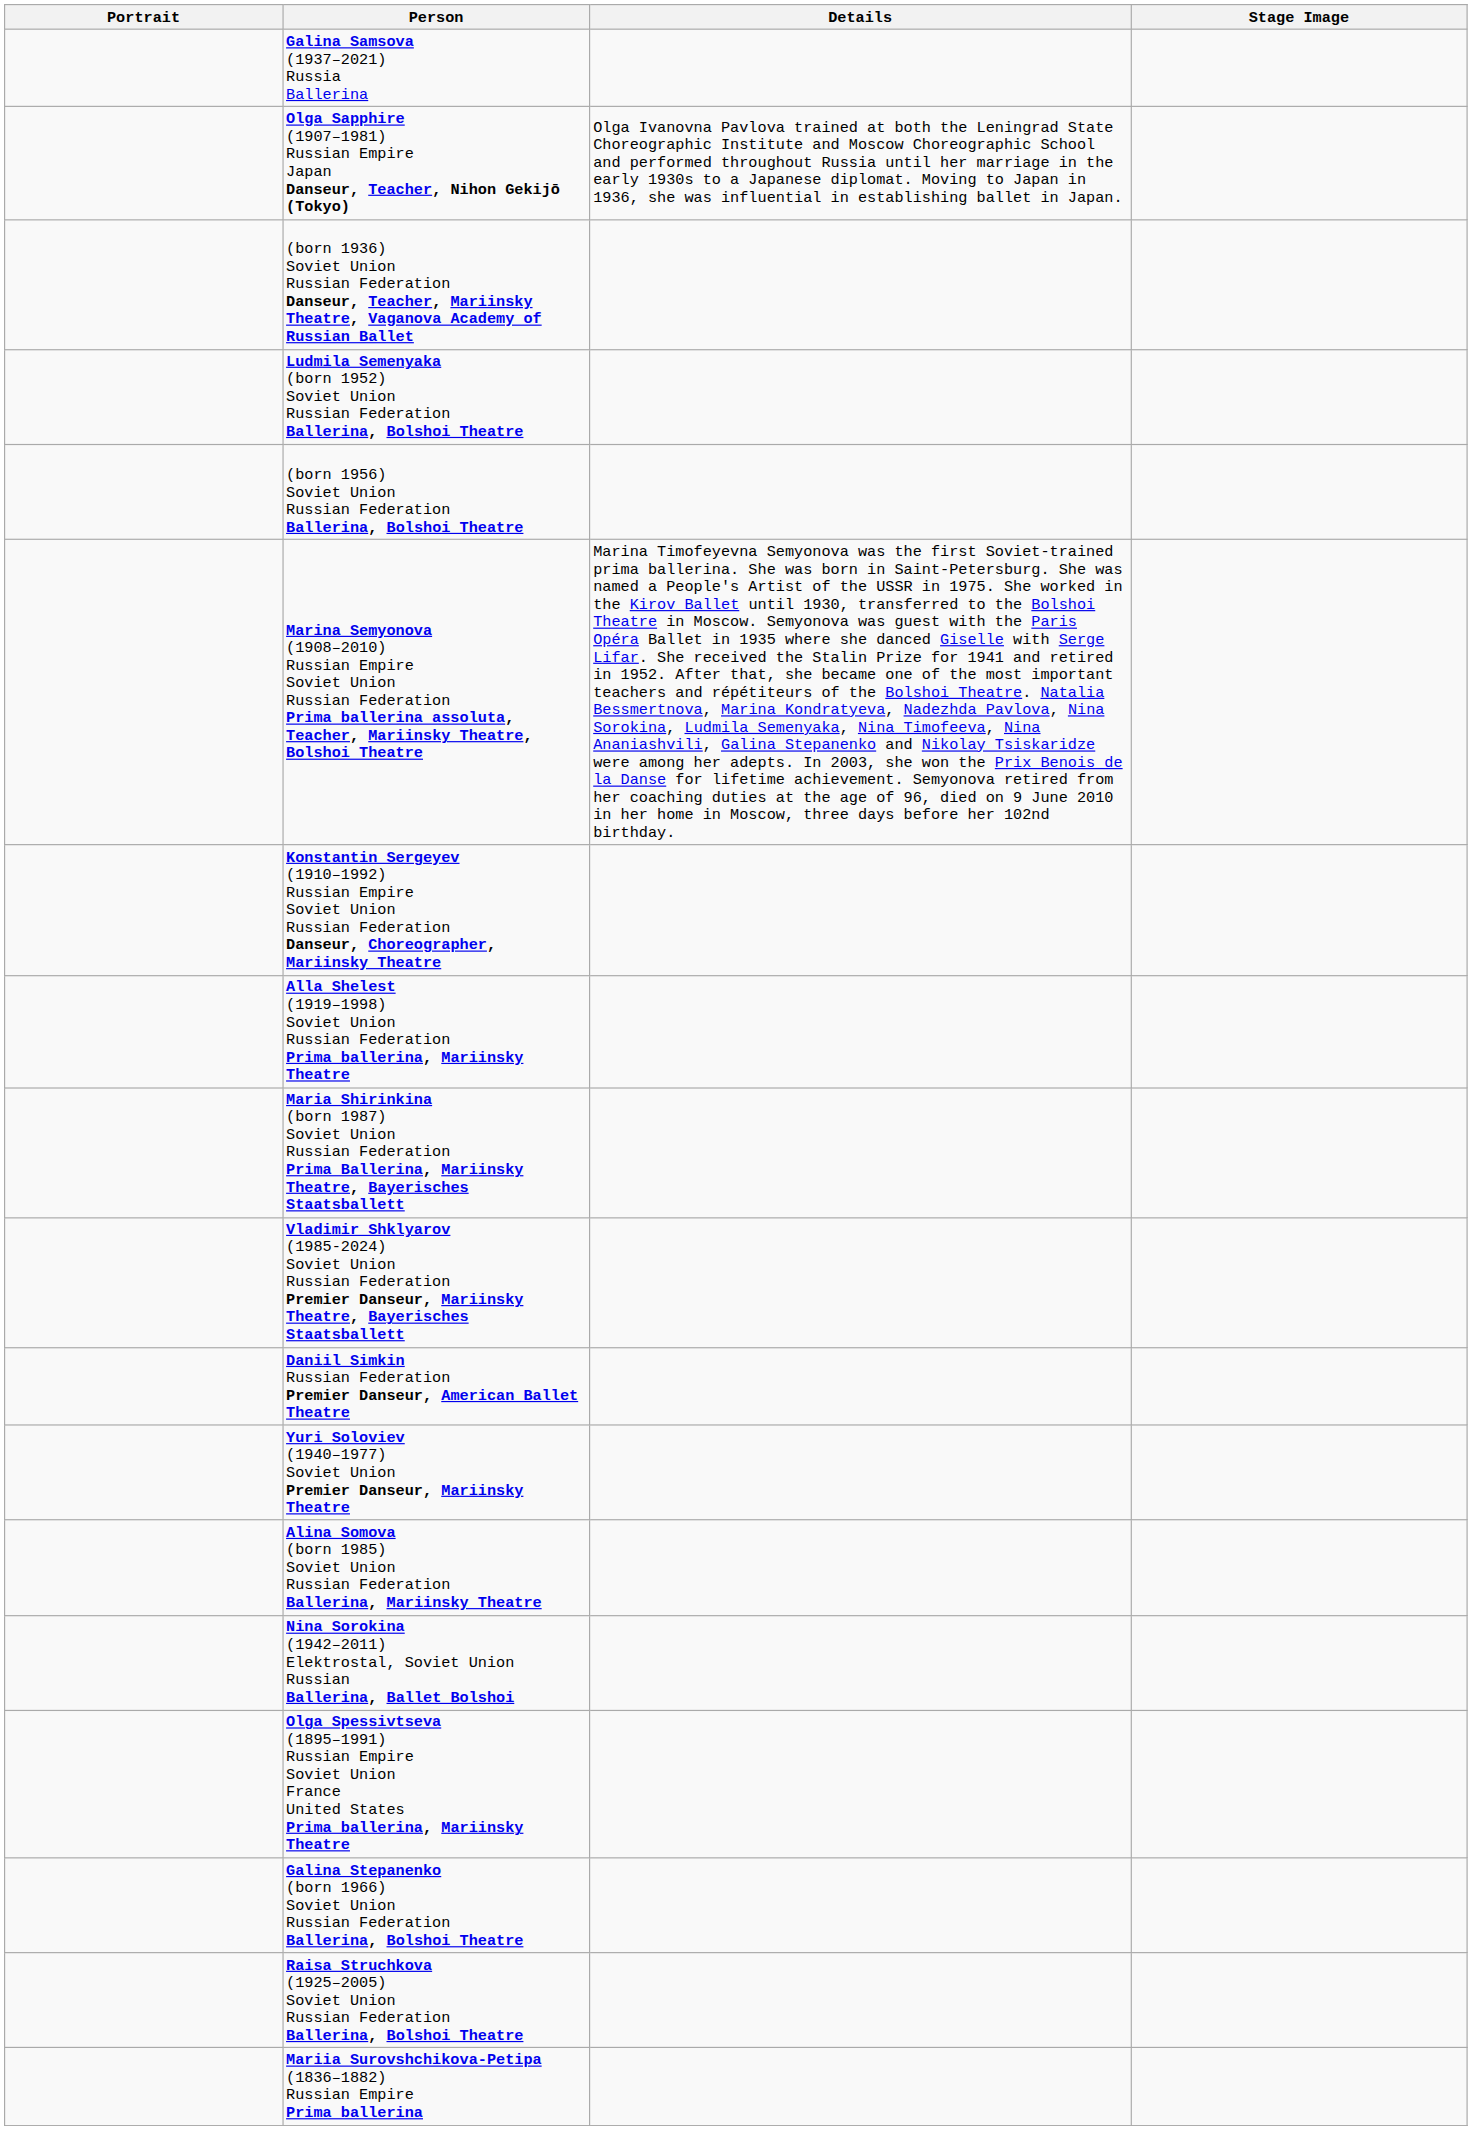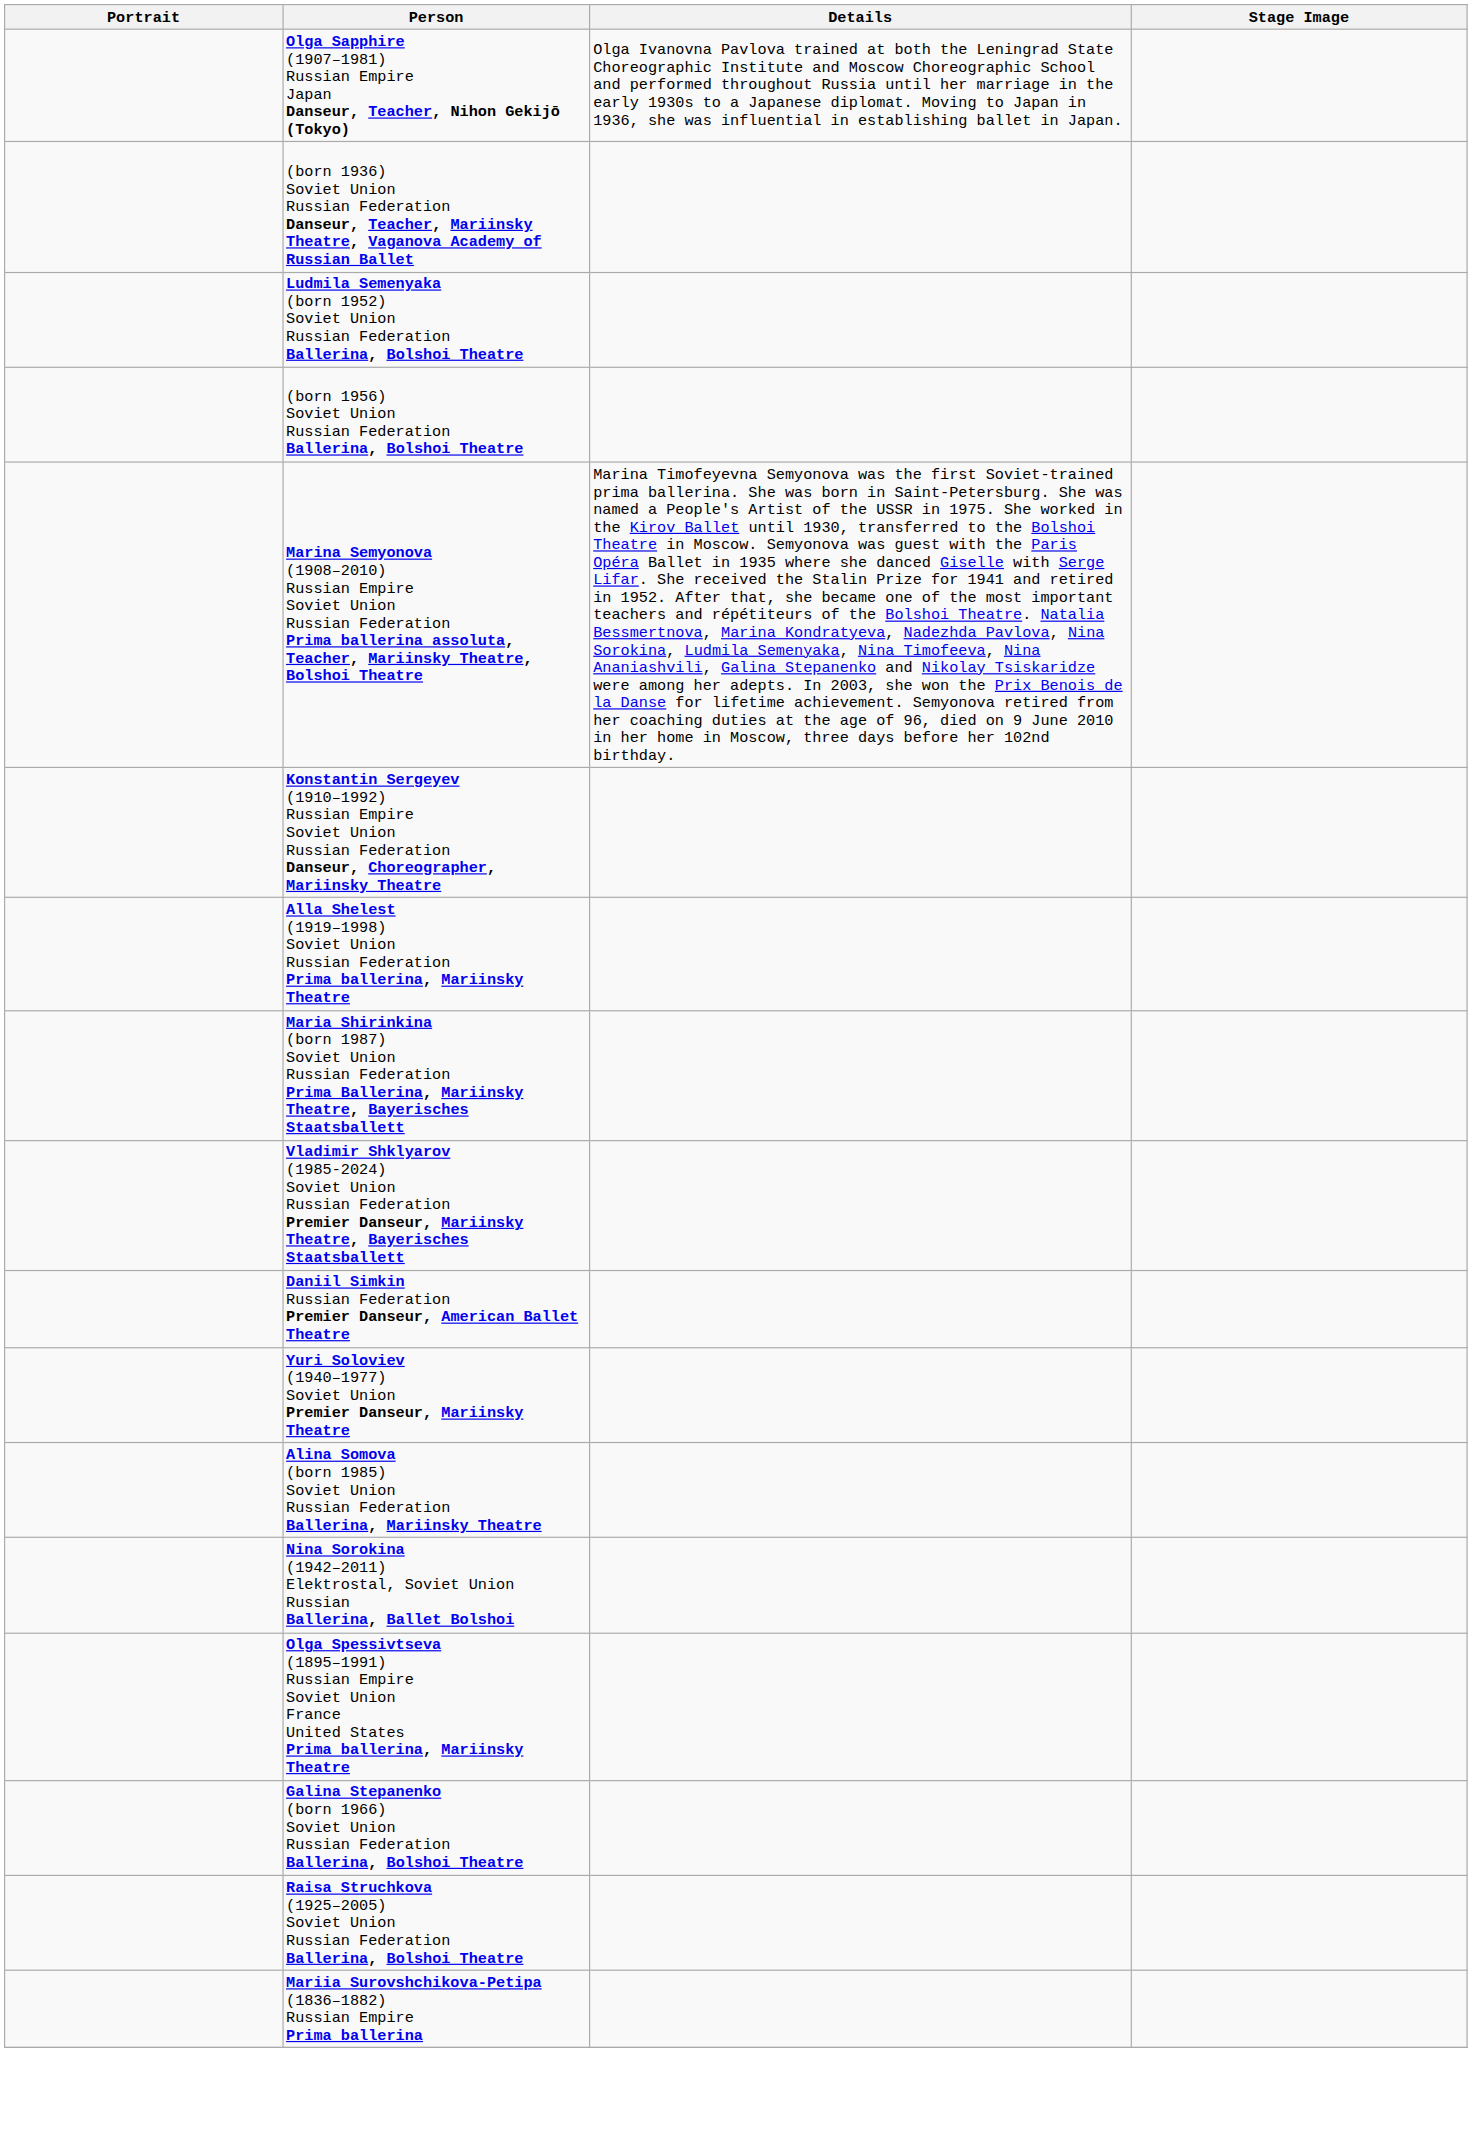 <table class="wikitable">
 <tr>
 <th width=19%>Portrait</th>
 <th width=21%>Person</th>
 <th width=37%>Details</th>
 <th width=23%>Stage Image</th>
-</tr>
-<tr>
-<td></td>
-<td><strong><a href='#'>Galina Samsova</a></strong><br>(1937–2021)<br>Russia<br><a href='#'>Ballerina</a></td>
-<td></td>
-<td></td>
 </tr>
 <tr>
 <td></td>
 <td><strong><a href='#'>Olga Sapphire</a></strong><br>(1907–1981)<br>Russian Empire<br>Japan<br><strong>Danseur, <a href='#'>Teacher</a>, Nihon Gekijō (Tokyo)</strong></td>
 <td>Olga Ivanovna Pavlova trained at both the Leningrad State Choreographic Institute and Moscow Choreographic School and performed throughout Russia until her marriage in the early 1930s to a Japanese diplomat. Moving to Japan in 1936, she was influential in establishing ballet in Japan.</td>
 <td></td>
 </tr>
 <tr>
 <td></td>
 <td><strong></strong><br>(born 1936)<br>Soviet Union<br>Russian Federation<br><strong>Danseur, <a href='#'>Teacher</a>, <a href='#'>Mariinsky Theatre</a>, <a href='#'>Vaganova Academy of Russian Ballet</a></strong></td>
 <td></td>
 <td></td>
 </tr>
 <tr>
 <td></td>
 <td><strong><a href='#'>Ludmila Semenyaka</a></strong><br>(born 1952)<br>Soviet Union<br>Russian Federation<br><strong><a href='#'>Ballerina</a>, <a href='#'>Bolshoi Theatre</a></strong></td>
 <td></td>
 <td></td>
 </tr>
 <tr>
 <td></td>
 <td><strong></strong><br>(born 1956)<br>Soviet Union<br>Russian Federation<br><strong><a href='#'>Ballerina</a>, <a href='#'>Bolshoi Theatre</a></strong></td>
 <td></td>
 <td></td>
 </tr>
 <tr>
 <td></td>
 <td><strong><a href='#'>Marina Semyonova</a></strong><br>(1908–2010)<br>Russian Empire<br>Soviet Union<br>Russian Federation<br><strong><a href='#'>Prima ballerina assoluta</a>, <a href='#'>Teacher</a>, <a href='#'>Mariinsky Theatre</a>, <a href='#'>Bolshoi Theatre</a></strong></td>
 <td>Marina Timofeyevna Semyonova was the first Soviet-trained prima ballerina. She was born in Saint-Petersburg. She was named a People's Artist of the USSR in 1975. She worked in the <a href='#'>Kirov Ballet</a> until 1930, transferred to the <a href='#'>Bolshoi Theatre</a> in Moscow. Semyonova was guest with the <a href='#'>Paris Opéra</a> Ballet in 1935 where she danced <a href='#'>Giselle</a> with <a href='#'>Serge Lifar</a>. She received the Stalin Prize for 1941 and retired in 1952. After that, she became one of the most important teachers and répétiteurs of the <a href='#'>Bolshoi Theatre</a>. <a href='#'>Natalia Bessmertnova</a>, <a href='#'>Marina Kondratyeva</a>, <a href='#'>Nadezhda Pavlova</a>, <a href='#'>Nina Sorokina</a>, <a href='#'>Ludmila Semenyaka</a>, <a href='#'>Nina Timofeeva</a>, <a href='#'>Nina Ananiashvili</a>, <a href='#'>Galina Stepanenko</a> and <a href='#'>Nikolay Tsiskaridze</a> were among her adepts. In 2003, she won the <a href='#'>Prix Benois de la Danse</a> for lifetime achievement. Semyonova retired from her coaching duties at the age of 96, died on 9 June 2010 in her home in Moscow, three days before her 102nd birthday.</td>
 <td></td>
 </tr>
 <tr>
 <td></td>
 <td><strong><a href='#'>Konstantin Sergeyev</a></strong><br>(1910–1992)<br>Russian Empire<br>Soviet Union<br>Russian Federation<br><strong>Danseur, <a href='#'>Choreographer</a>, <a href='#'>Mariinsky Theatre</a></strong></td>
 <td></td>
 <td></td>
 </tr>
 <tr>
 <td></td>
 <td><strong><a href='#'>Alla Shelest</a></strong><br>(1919–1998)<br>Soviet Union<br>Russian Federation<br><strong><a href='#'>Prima ballerina</a>, <a href='#'>Mariinsky Theatre</a></strong></td>
 <td></td>
 <td></td>
 </tr>
 <tr>
 <td></td>
 <td><strong><a href='#'>Maria Shirinkina</a></strong><br>(born 1987)<br>Soviet Union<br>Russian Federation<br><strong><a href='#'>Prima Ballerina</a>, <a href='#'>Mariinsky Theatre</a>, <a href='#'>Bayerisches Staatsballett</a></strong></td>
 <td></td>
 <td></td>
 </tr>
 <tr>
 <td></td>
 <td><strong><a href='#'>Vladimir Shklyarov</a></strong><br>(1985-2024)<br>Soviet Union<br>Russian Federation<br><strong>Premier Danseur, <a href='#'>Mariinsky Theatre</a>, <a href='#'>Bayerisches Staatsballett</a></strong></td>
 <td></td>
 <td></td>
 </tr>
 <tr>
 <td></td>
 <td><strong><a href='#'>Daniil Simkin</a></strong><br>Russian Federation<br><strong>Premier Danseur, <a href='#'>American Ballet Theatre</a></strong></td>
 <td></td>
 <td></td>
 </tr>
 <tr>
 <td></td>
 <td><strong><a href='#'>Yuri Soloviev</a> </strong> <br>(1940–1977)<br>Soviet Union<br><strong>Premier Danseur, <a href='#'>Mariinsky Theatre</a></strong></td>
 <td></td>
 <td></td>
 </tr>
 <tr>
 <td></td>
 <td><strong><a href='#'>Alina Somova</a></strong><br>(born 1985)<br>Soviet Union<br>Russian Federation<br><strong><a href='#'>Ballerina</a>, <a href='#'>Mariinsky Theatre</a></strong></td>
 <td></td>
 <td></td>
 </tr>
 <tr>
 <td></td>
 <td><strong><a href='#'>Nina Sorokina</a></strong><br>(1942–2011)<br>Elektrostal, Soviet Union<br>Russian<br><strong><a href='#'>Ballerina</a>, <a href='#'>Ballet Bolshoi</a></strong></td>
 <td></td>
 <td></td>
 </tr>
 <tr>
 <td></td>
 <td><strong><a href='#'>Olga Spessivtseva</a></strong><br>(1895–1991)<br>Russian Empire<br>Soviet Union<br>France<br>United States<br><strong><a href='#'>Prima ballerina</a>, <a href='#'>Mariinsky Theatre</a></strong></td>
 <td></td>
 <td></td>
 </tr>
 <tr>
 <td></td>
 <td><strong><a href='#'>Galina Stepanenko</a></strong><br>(born 1966)<br>Soviet Union<br>Russian Federation<br><strong><a href='#'>Ballerina</a>, <a href='#'>Bolshoi Theatre</a></strong></td>
 <td></td>
 <td></td>
 </tr>
 <tr>
 <td></td>
 <td><strong><a href='#'>Raisa Struchkova</a></strong><br>(1925–2005)<br>Soviet Union<br>Russian Federation<br><strong><a href='#'>Ballerina</a>, <a href='#'>Bolshoi Theatre</a></strong></td>
 <td></td>
 <td></td>
 </tr>
 <tr>
 <td></td>
 <td><strong><a href='#'>Mariia Surovshchikova-Petipa</a></strong><br>(1836–1882)<br>Russian Empire<br><strong><a href='#'>Prima ballerina</a></strong></td>
 <td></td>
 <td></td>
 </tr>
 <tr>
 </tr>
 </table>
